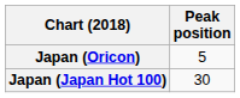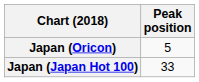 <table class="wikitable plainrowheaders" style="text-align:center;">
 <tr>
 <th>Chart (2018)</th>
 <th>Peak<br>position</th>
 </tr>
 <tr>
 <th scope="row">Japan (<a href='#'>Oricon</a>)</th>
 <td>5</td>
 </tr>
 <tr>
 <th scope="row">Japan (<a href='#'>Japan Hot 100</a>)</th>
-<td>30</td>
+<td>33</td>
 </tr>
 </table>
